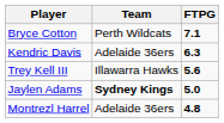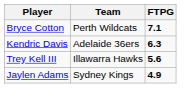 <table class="wikitable">
 <tr>
 <th>Player</th>
 <th>Team</th>
 <th>FTPG</th>
 </tr>
 <tr>
 <td><a href='#'>Bryce Cotton</a></td>
 <td><a href='#'></a> Perth Wildcats</td>
 <td><strong>7.1</strong></td>
 </tr>
 <tr>
 <td><a href='#'>Kendric Davis</a></td>
 <td><a href='#'></a> Adelaide 36ers</td>
 <td><strong>6.3</strong></td>
 </tr>
 <tr>
 <td><a href='#'>Trey Kell III</a></td>
 <td><a href='#'></a> Illawarra Hawks</td>
 <td><strong>5.6</strong></td>
 </tr>
 <tr>
 <td><a href='#'>Jaylen Adams</a></td>
-<td><strong><a href='#'></a> Sydney Kings</strong></td>
-<td><strong>5.0</strong></td>
-</tr>
-<tr>
-<td><a href='#'>Montrezl Harrel</a></td>
-<td><a href='#'></a> Adelaide 36ers</td>
-<td><strong>4.8</strong></td>
+<td><a href='#'></a> Sydney Kings</td>
+<td><strong>4.9</strong></td>
 </tr>
 </table>
